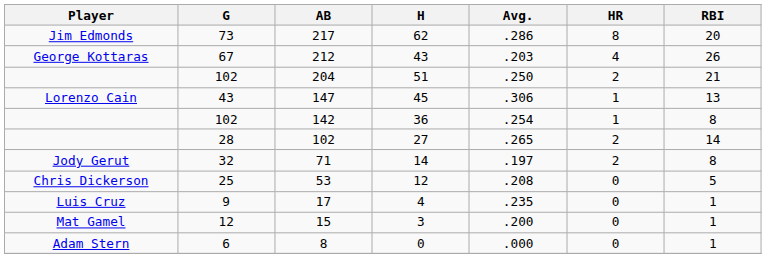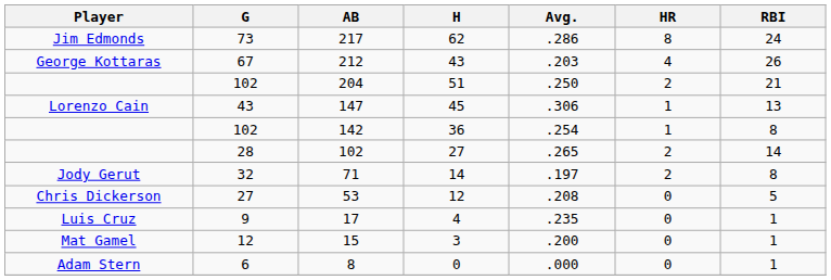 <table class="wikitable sortable">
 <tr>
 <th bgcolor="#DDDDFF" width="16%">Player</th>
 <th bgcolor="#DDDDFF" width="9%">G</th>
 <th bgcolor="#DDDDFF" width="9%">AB</th>
 <th bgcolor="#DDDDFF" width="9%">H</th>
 <th bgcolor="#DDDDFF" width="9%">Avg.</th>
 <th bgcolor="#DDDDFF" width="9%">HR</th>
 <th bgcolor="#DDDDFF" width="9%">RBI</th>
 </tr>
 <tr align="center">
 <td><a href='#'>Jim Edmonds</a></td>
 <td>73</td>
 <td>217</td>
 <td>62</td>
 <td>.286</td>
 <td>8</td>
-<td>20</td>
+<td>24</td>
 </tr>
 <tr align=center>
 <td><a href='#'>George Kottaras</a></td>
 <td>67</td>
 <td>212</td>
 <td>43</td>
 <td>.203</td>
 <td>4</td>
 <td>26</td>
 </tr>
 <tr align=center>
 <td></td>
 <td>102</td>
 <td>204</td>
 <td>51</td>
 <td>.250</td>
 <td>2</td>
 <td>21</td>
 </tr>
 <tr align="center">
 <td><a href='#'>Lorenzo Cain</a></td>
 <td>43</td>
 <td>147</td>
 <td>45</td>
 <td>.306</td>
 <td>1</td>
 <td>13</td>
 </tr>
 <tr align=center>
 <td></td>
 <td>102</td>
 <td>142</td>
 <td>36</td>
 <td>.254</td>
 <td>1</td>
 <td>8</td>
 </tr>
 <tr align="center">
 <td></td>
 <td>28</td>
 <td>102</td>
 <td>27</td>
 <td>.265</td>
 <td>2</td>
 <td>14</td>
 </tr>
 <tr align="center">
 <td><a href='#'>Jody Gerut</a></td>
 <td>32</td>
 <td>71</td>
 <td>14</td>
 <td>.197</td>
 <td>2</td>
 <td>8</td>
 </tr>
 <tr align=center>
 <td><a href='#'>Chris Dickerson</a></td>
-<td>25</td>
+<td>27</td>
 <td>53</td>
 <td>12</td>
 <td>.208</td>
 <td>0</td>
 <td>5</td>
 </tr>
 <tr align=center>
 <td><a href='#'>Luis Cruz</a></td>
 <td>9</td>
 <td>17</td>
 <td>4</td>
 <td>.235</td>
 <td>0</td>
 <td>1</td>
 </tr>
 <tr align=center>
 <td><a href='#'>Mat Gamel</a></td>
 <td>12</td>
 <td>15</td>
 <td>3</td>
 <td>.200</td>
 <td>0</td>
 <td>1</td>
 </tr>
 <tr align=center>
 <td><a href='#'>Adam Stern</a></td>
 <td>6</td>
 <td>8</td>
 <td>0</td>
 <td>.000</td>
 <td>0</td>
 <td>1</td>
 </tr>
 <tr align="center">
 </tr>
 </table>
